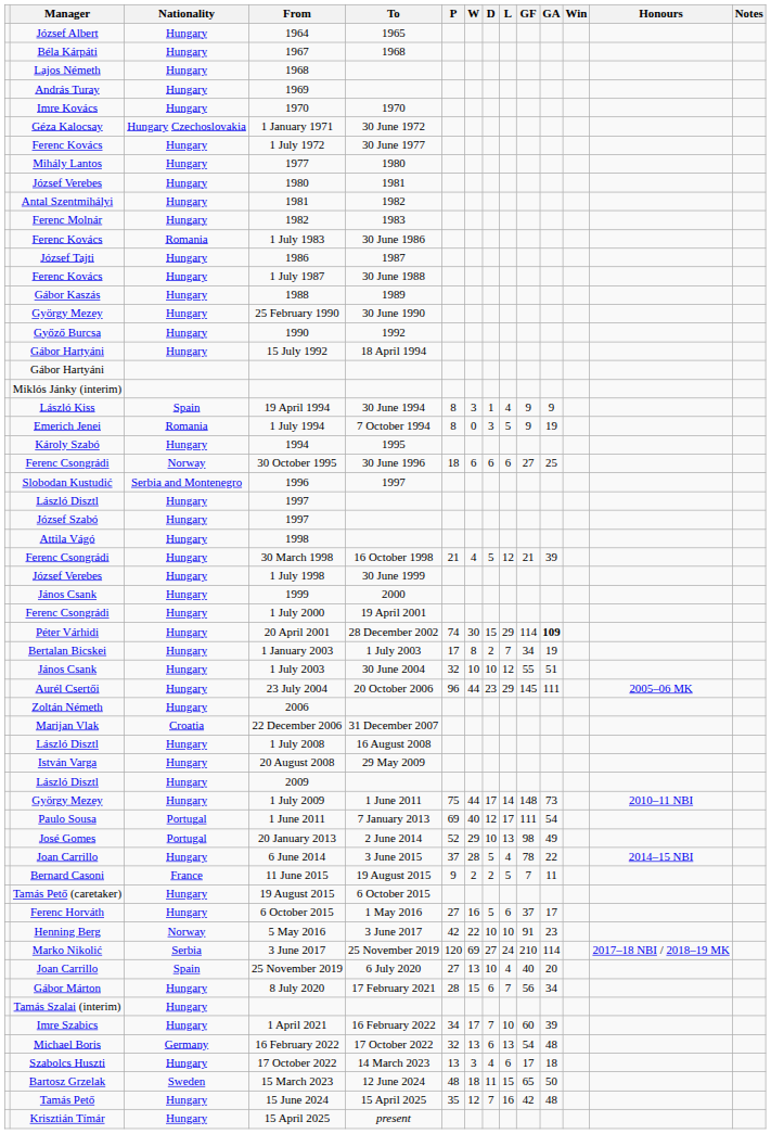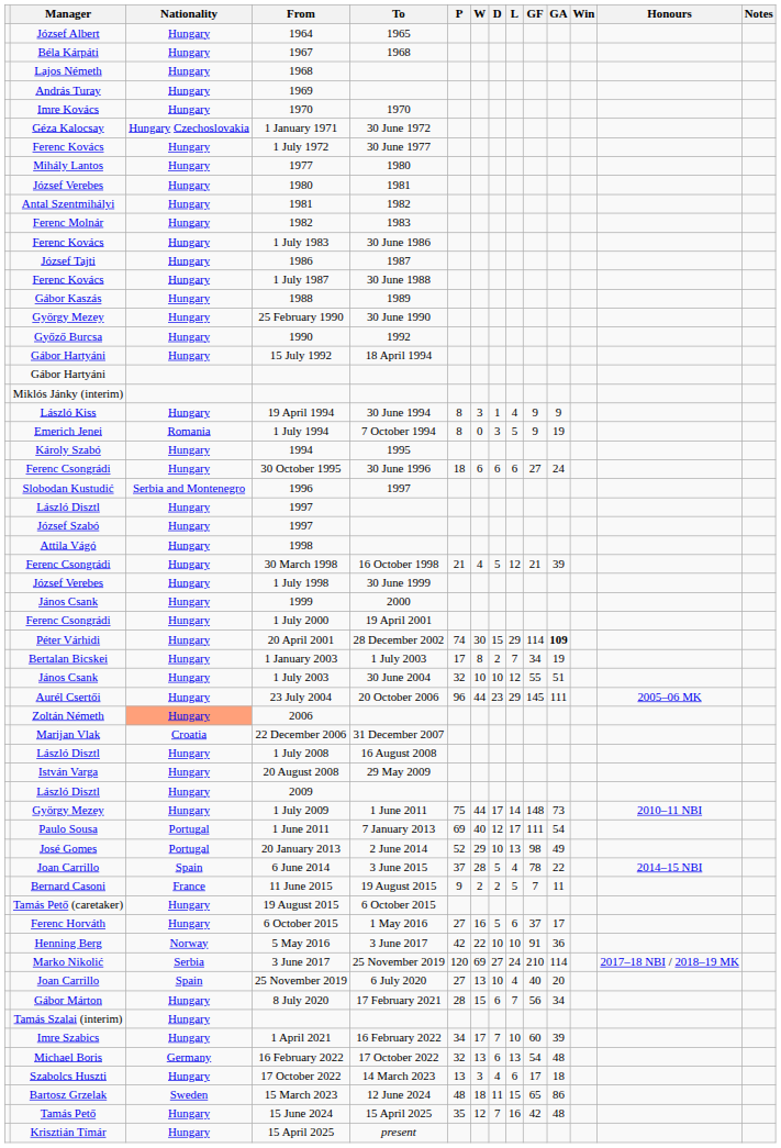 <table class="wikitable plainrowheaders sortable" style="text-align:center">
 <tr>
 <th></th>
 <th>Manager</th>
 <th>Nationality</th>
 <th>From</th>
 <th>To</th>
 <th>P</th>
 <th>W</th>
 <th>D</th>
 <th>L</th>
 <th>GF</th>
 <th>GA</th>
 <th>Win</th>
 <th>Honours</th>
 <th>Notes</th>
 </tr>
 <tr>
 <td></td>
 <td><a href='#'>József Albert</a></td>
 <td> <a href='#'>Hungary</a></td>
 <td>1964</td>
 <td>1965</td>
 <td></td>
 <td></td>
 <td></td>
 <td></td>
 <td></td>
 <td></td>
 <td></td>
 <td></td>
 <td></td>
 </tr>
 <tr>
 <td></td>
 <td><a href='#'>Béla Kárpáti</a></td>
 <td> <a href='#'>Hungary</a></td>
 <td>1967</td>
 <td>1968</td>
 <td></td>
 <td></td>
 <td></td>
 <td></td>
 <td></td>
 <td></td>
 <td></td>
 <td></td>
 <td></td>
 </tr>
 <tr>
 <td></td>
 <td><a href='#'>Lajos Németh</a></td>
 <td> <a href='#'>Hungary</a></td>
 <td>1968</td>
 <td></td>
 <td></td>
 <td></td>
 <td></td>
 <td></td>
 <td></td>
 <td></td>
 <td></td>
 <td></td>
 <td></td>
 </tr>
 <tr>
 <td></td>
 <td><a href='#'>András Turay</a></td>
 <td> <a href='#'>Hungary</a></td>
 <td>1969</td>
 <td></td>
 <td></td>
 <td></td>
 <td></td>
 <td></td>
 <td></td>
 <td></td>
 <td></td>
 <td></td>
 <td></td>
 </tr>
 <tr>
 <td></td>
 <td><a href='#'>Imre Kovács</a></td>
 <td> <a href='#'>Hungary</a></td>
 <td>1970</td>
 <td>1970</td>
 <td></td>
 <td></td>
 <td></td>
 <td></td>
 <td></td>
 <td></td>
 <td></td>
 <td></td>
 <td></td>
 </tr>
 <tr>
 <td></td>
 <td><a href='#'>Géza Kalocsay</a></td>
 <td> <a href='#'>Hungary</a>  <a href='#'>Czechoslovakia</a></td>
 <td>1 January 1971</td>
 <td>30 June 1972</td>
 <td></td>
 <td></td>
 <td></td>
 <td></td>
 <td></td>
 <td></td>
 <td></td>
 <td></td>
 <td></td>
 </tr>
 <tr>
 <td></td>
 <td><a href='#'>Ferenc Kovács</a></td>
 <td> <a href='#'>Hungary</a></td>
 <td>1 July 1972</td>
 <td>30 June 1977</td>
 <td></td>
 <td></td>
 <td></td>
 <td></td>
 <td></td>
 <td></td>
 <td></td>
 <td></td>
 <td></td>
 </tr>
 <tr>
 <td></td>
 <td><a href='#'>Mihály Lantos</a></td>
 <td> <a href='#'>Hungary</a></td>
 <td>1977</td>
 <td>1980</td>
 <td></td>
 <td></td>
 <td></td>
 <td></td>
 <td></td>
 <td></td>
 <td></td>
 <td></td>
 <td></td>
 </tr>
 <tr>
 <td></td>
 <td><a href='#'>József Verebes</a></td>
 <td> <a href='#'>Hungary</a></td>
 <td>1980</td>
 <td>1981</td>
 <td></td>
 <td></td>
 <td></td>
 <td></td>
 <td></td>
 <td></td>
 <td></td>
 <td></td>
 <td></td>
 </tr>
 <tr>
 <td></td>
 <td><a href='#'>Antal Szentmihályi</a></td>
 <td> <a href='#'>Hungary</a></td>
 <td>1981</td>
 <td>1982</td>
 <td></td>
 <td></td>
 <td></td>
 <td></td>
 <td></td>
 <td></td>
 <td></td>
 <td></td>
 <td></td>
 </tr>
 <tr>
 <td></td>
 <td><a href='#'>Ferenc Molnár</a></td>
 <td> <a href='#'>Hungary</a></td>
 <td>1982</td>
 <td>1983</td>
 <td></td>
 <td></td>
 <td></td>
 <td></td>
 <td></td>
 <td></td>
 <td></td>
 <td></td>
 <td></td>
 </tr>
 <tr>
 <td></td>
 <td><a href='#'>Ferenc Kovács</a></td>
-<td>  <a href='#'>Romania</a></td>
+<td> <a href='#'>Hungary</a></td>
 <td>1 July 1983</td>
 <td>30 June 1986</td>
 <td></td>
 <td></td>
 <td></td>
 <td></td>
 <td></td>
 <td></td>
 <td></td>
 <td></td>
 <td></td>
 </tr>
 <tr>
 <td></td>
 <td><a href='#'>József Tajti</a></td>
 <td> <a href='#'>Hungary</a></td>
 <td>1986</td>
 <td>1987</td>
 <td></td>
 <td></td>
 <td></td>
 <td></td>
 <td></td>
 <td></td>
 <td></td>
 <td></td>
 <td></td>
 </tr>
 <tr>
 <td></td>
 <td><a href='#'>Ferenc Kovács</a></td>
 <td> <a href='#'>Hungary</a></td>
 <td>1 July 1987</td>
 <td>30 June 1988</td>
 <td></td>
 <td></td>
 <td></td>
 <td></td>
 <td></td>
 <td></td>
 <td></td>
 <td></td>
 <td></td>
 </tr>
 <tr>
 <td></td>
 <td><a href='#'>Gábor Kaszás</a></td>
 <td> <a href='#'>Hungary</a></td>
 <td>1988</td>
 <td>1989</td>
 <td></td>
 <td></td>
 <td></td>
 <td></td>
 <td></td>
 <td></td>
 <td></td>
 <td></td>
 <td></td>
 </tr>
 <tr>
 <td></td>
 <td><a href='#'>György Mezey</a></td>
 <td> <a href='#'>Hungary</a></td>
 <td>25 February 1990</td>
 <td>30 June 1990</td>
 <td></td>
 <td></td>
 <td></td>
 <td></td>
 <td></td>
 <td></td>
 <td></td>
 <td></td>
 <td></td>
 </tr>
 <tr>
 <td></td>
 <td><a href='#'>Győző Burcsa</a></td>
 <td> <a href='#'>Hungary</a></td>
 <td>1990</td>
 <td>1992</td>
 <td></td>
 <td></td>
 <td></td>
 <td></td>
 <td></td>
 <td></td>
 <td></td>
 <td></td>
 <td></td>
 </tr>
 <tr>
 <td></td>
 <td><a href='#'>Gábor Hartyáni</a></td>
 <td> <a href='#'>Hungary</a></td>
 <td>15 July 1992</td>
 <td>18 April 1994</td>
 <td></td>
 <td></td>
 <td></td>
 <td></td>
 <td></td>
 <td></td>
 <td></td>
 <td></td>
 <td></td>
 </tr>
 <tr>
 <td></td>
 <td>Gábor Hartyáni</td>
 <td></td>
 <td></td>
 <td></td>
 <td></td>
 <td></td>
 <td></td>
 <td></td>
 <td></td>
 <td></td>
 <td></td>
 <td></td>
 <td></td>
 </tr>
 <tr>
 <td></td>
 <td>Miklós Jánky (interim)</td>
 <td></td>
 <td></td>
 <td></td>
 <td></td>
 <td></td>
 <td></td>
 <td></td>
 <td></td>
 <td></td>
 <td></td>
 <td></td>
 <td></td>
 </tr>
 <tr>
 <td></td>
 <td><a href='#'>László Kiss</a></td>
-<td> <a href='#'>Spain</a></td>
+<td> <a href='#'>Hungary</a></td>
 <td>19 April 1994</td>
 <td>30 June 1994</td>
 <td>8</td>
 <td>3</td>
 <td>1</td>
 <td>4</td>
 <td>9</td>
 <td>9</td>
 <td></td>
 <td></td>
 <td></td>
 </tr>
 <tr>
 <td></td>
 <td><a href='#'>Emerich Jenei</a></td>
 <td>  <a href='#'>Romania</a></td>
 <td>1 July 1994</td>
 <td>7 October 1994</td>
 <td>8</td>
 <td>0</td>
 <td>3</td>
 <td>5</td>
 <td>9</td>
 <td>19</td>
 <td></td>
 <td></td>
 <td></td>
 </tr>
 <tr>
 <td></td>
 <td><a href='#'>Károly Szabó</a></td>
 <td> <a href='#'>Hungary</a></td>
 <td>1994</td>
 <td>1995</td>
 <td></td>
 <td></td>
 <td></td>
 <td></td>
 <td></td>
 <td></td>
 <td></td>
 <td></td>
 <td></td>
 </tr>
 <tr>
 <td></td>
 <td><a href='#'>Ferenc Csongrádi</a></td>
-<td> <a href='#'>Norway</a></td>
+<td> <a href='#'>Hungary</a></td>
 <td>30 October 1995</td>
 <td>30 June 1996</td>
 <td>18</td>
 <td>6</td>
 <td>6</td>
 <td>6</td>
 <td>27</td>
-<td>25</td>
+<td>24</td>
 <td></td>
 <td></td>
 <td></td>
 </tr>
 <tr>
 <td></td>
 <td><a href='#'>Slobodan Kustudić</a></td>
 <td> <a href='#'>Serbia and Montenegro</a></td>
 <td>1996</td>
 <td>1997</td>
 <td></td>
 <td></td>
 <td></td>
 <td></td>
 <td></td>
 <td></td>
 <td></td>
 <td></td>
 <td></td>
 </tr>
 <tr>
 <td></td>
 <td><a href='#'>László Disztl</a></td>
 <td> <a href='#'>Hungary</a></td>
 <td>1997</td>
 <td></td>
 <td></td>
 <td></td>
 <td></td>
 <td></td>
 <td></td>
 <td></td>
 <td></td>
 <td></td>
 <td></td>
 </tr>
 <tr>
 <td></td>
 <td><a href='#'>József Szabó</a></td>
 <td> <a href='#'>Hungary</a></td>
 <td>1997</td>
 <td></td>
 <td></td>
 <td></td>
 <td></td>
 <td></td>
 <td></td>
 <td></td>
 <td></td>
 <td></td>
 <td></td>
 </tr>
 <tr>
 <td></td>
 <td><a href='#'>Attila Vágó</a></td>
 <td> <a href='#'>Hungary</a></td>
 <td>1998</td>
 <td></td>
 <td></td>
 <td></td>
 <td></td>
 <td></td>
 <td></td>
 <td></td>
 <td></td>
 <td></td>
 <td></td>
 </tr>
 <tr>
 <td></td>
 <td><a href='#'>Ferenc Csongrádi</a></td>
 <td> <a href='#'>Hungary</a></td>
 <td>30 March 1998</td>
 <td>16 October 1998</td>
 <td>21</td>
 <td>4</td>
 <td>5</td>
 <td>12</td>
 <td>21</td>
 <td>39</td>
 <td></td>
 <td></td>
 <td></td>
 </tr>
 <tr>
 <td></td>
 <td><a href='#'>József Verebes</a></td>
 <td> <a href='#'>Hungary</a></td>
 <td>1 July 1998</td>
 <td>30 June 1999</td>
 <td></td>
 <td></td>
 <td></td>
 <td></td>
 <td></td>
 <td></td>
 <td></td>
 <td></td>
 <td></td>
 </tr>
 <tr>
 <td></td>
 <td><a href='#'>János Csank</a></td>
 <td> <a href='#'>Hungary</a></td>
 <td>1999</td>
 <td>2000</td>
 <td></td>
 <td></td>
 <td></td>
 <td></td>
 <td></td>
 <td></td>
 <td></td>
 <td></td>
 <td></td>
 </tr>
 <tr>
 <td></td>
 <td><a href='#'>Ferenc Csongrádi</a></td>
 <td> <a href='#'>Hungary</a></td>
 <td>1 July 2000</td>
 <td>19 April 2001</td>
 <td></td>
 <td></td>
 <td></td>
 <td></td>
 <td></td>
 <td></td>
 <td></td>
 <td></td>
 <td></td>
 </tr>
 <tr>
 <td></td>
 <td><a href='#'>Péter Várhidi</a></td>
 <td> <a href='#'>Hungary</a></td>
 <td>20 April 2001</td>
 <td>28 December 2002</td>
 <td>74</td>
 <td>30</td>
 <td>15</td>
 <td>29</td>
 <td>114</td>
 <td><strong>109</strong></td>
 <td></td>
 <td></td>
 <td></td>
 </tr>
 <tr>
 <td></td>
 <td><a href='#'>Bertalan Bicskei</a></td>
 <td> <a href='#'>Hungary</a></td>
 <td>1 January 2003</td>
 <td>1 July 2003</td>
 <td>17</td>
 <td>8</td>
 <td>2</td>
 <td>7</td>
 <td>34</td>
 <td>19</td>
 <td></td>
 <td></td>
 <td></td>
 </tr>
 <tr>
 <td></td>
 <td><a href='#'>János Csank</a></td>
 <td> <a href='#'>Hungary</a></td>
 <td>1 July 2003</td>
 <td>30 June 2004</td>
 <td>32</td>
 <td>10</td>
 <td>10</td>
 <td>12</td>
 <td>55</td>
 <td>51</td>
 <td></td>
 <td></td>
 <td></td>
 </tr>
 <tr>
 <td></td>
 <td><a href='#'>Aurél Csertői</a></td>
 <td> <a href='#'>Hungary</a></td>
 <td>23 July 2004</td>
 <td>20 October 2006</td>
 <td>96</td>
 <td>44</td>
 <td>23</td>
 <td>29</td>
 <td>145</td>
 <td>111</td>
 <td></td>
 <td><a href='#'>2005–06 MK</a></td>
 <td></td>
 </tr>
 <tr>
 <td></td>
 <td><a href='#'>Zoltán Németh</a></td>
-<td> <a href='#'>Hungary</a></td>
+<td style="background: lightsalmon;"> <a href='#'>Hungary</a></td>
 <td>2006</td>
 <td></td>
 <td></td>
 <td></td>
 <td></td>
 <td></td>
 <td></td>
 <td></td>
 <td></td>
 <td></td>
 <td></td>
 </tr>
 <tr>
 <td></td>
 <td><a href='#'>Marijan Vlak</a></td>
 <td> <a href='#'>Croatia</a></td>
 <td>22 December 2006</td>
 <td>31 December 2007</td>
 <td></td>
 <td></td>
 <td></td>
 <td></td>
 <td></td>
 <td></td>
 <td></td>
 <td></td>
 <td></td>
 </tr>
 <tr>
 <td></td>
 <td><a href='#'>László Disztl</a></td>
 <td> <a href='#'>Hungary</a></td>
 <td>1 July 2008</td>
 <td>16 August 2008</td>
 <td></td>
 <td></td>
 <td></td>
 <td></td>
 <td></td>
 <td></td>
 <td></td>
 <td></td>
 <td></td>
 </tr>
 <tr>
 <td></td>
 <td><a href='#'>István Varga</a></td>
 <td> <a href='#'>Hungary</a></td>
 <td>20 August 2008</td>
 <td>29 May 2009</td>
 <td></td>
 <td></td>
 <td></td>
 <td></td>
 <td></td>
 <td></td>
 <td></td>
 <td></td>
 <td></td>
 </tr>
 <tr>
 <td></td>
 <td><a href='#'>László Disztl</a></td>
 <td> <a href='#'>Hungary</a></td>
 <td>2009</td>
 <td></td>
 <td></td>
 <td></td>
 <td></td>
 <td></td>
 <td></td>
 <td></td>
 <td></td>
 <td></td>
 <td></td>
 </tr>
 <tr>
 <td></td>
 <td><a href='#'>György Mezey</a></td>
 <td> <a href='#'>Hungary</a></td>
 <td>1 July 2009</td>
 <td>1 June 2011</td>
 <td>75</td>
 <td>44</td>
 <td>17</td>
 <td>14</td>
 <td>148</td>
 <td>73</td>
 <td></td>
 <td><a href='#'>2010–11 NBI</a></td>
 <td></td>
 </tr>
 <tr>
 <td></td>
 <td><a href='#'>Paulo Sousa</a></td>
 <td> <a href='#'>Portugal</a></td>
 <td>1 June 2011</td>
 <td>7 January 2013</td>
 <td>69</td>
 <td>40</td>
 <td>12</td>
 <td>17</td>
 <td>111</td>
 <td>54</td>
 <td></td>
 <td></td>
 <td></td>
 </tr>
 <tr>
 <td></td>
 <td><a href='#'>José Gomes</a></td>
 <td> <a href='#'>Portugal</a></td>
 <td>20 January 2013</td>
 <td>2 June 2014</td>
 <td>52</td>
 <td>29</td>
 <td>10</td>
 <td>13</td>
 <td>98</td>
 <td>49</td>
 <td></td>
 <td></td>
 <td></td>
 </tr>
 <tr>
 <td></td>
 <td><a href='#'>Joan Carrillo</a></td>
-<td> <a href='#'>Hungary</a></td>
+<td> <a href='#'>Spain</a></td>
 <td>6 June 2014</td>
 <td>3 June 2015</td>
 <td>37</td>
 <td>28</td>
 <td>5</td>
 <td>4</td>
 <td>78</td>
 <td>22</td>
 <td></td>
 <td><a href='#'>2014–15 NBI</a></td>
 <td></td>
 </tr>
 <tr>
 <td></td>
 <td><a href='#'>Bernard Casoni</a></td>
 <td> <a href='#'>France</a></td>
 <td>11 June 2015</td>
 <td>19 August 2015</td>
 <td>9</td>
 <td>2</td>
 <td>2</td>
 <td>5</td>
 <td>7</td>
 <td>11</td>
 <td></td>
 <td></td>
 <td></td>
 </tr>
 <tr>
 <td></td>
 <td><a href='#'>Tamás Pető</a> (caretaker)</td>
 <td> <a href='#'>Hungary</a></td>
 <td>19 August 2015</td>
 <td>6 October 2015</td>
 <td></td>
 <td></td>
 <td></td>
 <td></td>
 <td></td>
 <td></td>
 <td></td>
 <td></td>
 <td></td>
 </tr>
 <tr>
 <td></td>
 <td><a href='#'>Ferenc Horváth</a></td>
 <td> <a href='#'>Hungary</a></td>
 <td>6 October 2015</td>
 <td>1 May 2016</td>
 <td>27</td>
 <td>16</td>
 <td>5</td>
 <td>6</td>
 <td>37</td>
 <td>17</td>
 <td></td>
 <td></td>
 <td></td>
 </tr>
 <tr>
 <td></td>
 <td><a href='#'>Henning Berg</a></td>
 <td> <a href='#'>Norway</a></td>
 <td>5 May 2016</td>
 <td>3 June 2017</td>
 <td>42</td>
 <td>22</td>
 <td>10</td>
 <td>10</td>
 <td>91</td>
-<td>23</td>
+<td>36</td>
 <td></td>
 <td></td>
 <td></td>
 </tr>
 <tr>
 <td></td>
 <td><a href='#'>Marko Nikolić</a></td>
 <td> <a href='#'>Serbia</a></td>
 <td>3 June 2017</td>
 <td>25 November 2019</td>
 <td>120</td>
 <td>69</td>
 <td>27</td>
 <td>24</td>
 <td>210</td>
 <td>114</td>
 <td></td>
 <td><a href='#'>2017–18 NBI</a> / <a href='#'>2018–19 MK</a></td>
 <td></td>
 </tr>
 <tr>
 <td></td>
 <td><a href='#'>Joan Carrillo</a></td>
 <td> <a href='#'>Spain</a></td>
 <td>25 November 2019</td>
 <td>6 July 2020</td>
 <td>27</td>
 <td>13</td>
 <td>10</td>
 <td>4</td>
 <td>40</td>
 <td>20</td>
 <td></td>
 <td></td>
 <td></td>
 </tr>
 <tr>
 <td></td>
 <td><a href='#'>Gábor Márton</a></td>
 <td> <a href='#'>Hungary</a></td>
 <td>8 July 2020</td>
 <td>17 February 2021</td>
 <td>28</td>
 <td>15</td>
 <td>6</td>
 <td>7</td>
 <td>56</td>
 <td>34</td>
 <td></td>
 <td></td>
 <td></td>
 </tr>
 <tr>
 <td></td>
 <td><a href='#'>Tamás Szalai</a> (interim)</td>
 <td> <a href='#'>Hungary</a></td>
 <td></td>
 <td></td>
 <td></td>
 <td></td>
 <td></td>
 <td></td>
 <td></td>
 <td></td>
 <td></td>
 <td></td>
 <td></td>
 </tr>
 <tr>
 <td></td>
 <td><a href='#'>Imre Szabics</a></td>
 <td> <a href='#'>Hungary</a></td>
 <td>1 April 2021</td>
 <td>16 February 2022</td>
 <td>34</td>
 <td>17</td>
 <td>7</td>
 <td>10</td>
 <td>60</td>
 <td>39</td>
 <td></td>
 <td></td>
 <td></td>
 </tr>
 <tr>
 <td></td>
 <td><a href='#'>Michael Boris</a></td>
 <td> <a href='#'>Germany</a></td>
 <td>16 February 2022</td>
 <td>17 October 2022</td>
 <td>32</td>
 <td>13</td>
 <td>6</td>
 <td>13</td>
 <td>54</td>
 <td>48</td>
 <td></td>
 <td></td>
 <td></td>
 </tr>
 <tr>
 <td></td>
 <td><a href='#'>Szabolcs Huszti</a></td>
 <td> <a href='#'>Hungary</a></td>
 <td>17 October 2022</td>
 <td>14 March 2023</td>
 <td>13</td>
 <td>3</td>
 <td>4</td>
 <td>6</td>
 <td>17</td>
 <td>18</td>
 <td></td>
 <td></td>
 <td></td>
 </tr>
 <tr>
 <td></td>
 <td><a href='#'>Bartosz Grzelak</a></td>
 <td> <a href='#'>Sweden</a></td>
 <td>15 March 2023</td>
 <td>12 June 2024</td>
 <td>48</td>
 <td>18</td>
 <td>11</td>
 <td>15</td>
 <td>65</td>
-<td>50</td>
+<td>86</td>
 <td></td>
 <td></td>
 <td></td>
 </tr>
 <tr>
 <td></td>
 <td><a href='#'>Tamás Pető</a></td>
 <td> <a href='#'>Hungary</a></td>
 <td>15 June 2024</td>
 <td>15 April 2025</td>
 <td>35</td>
 <td>12</td>
 <td>7</td>
 <td>16</td>
 <td>42</td>
 <td>48</td>
 <td></td>
 <td></td>
 <td></td>
 </tr>
 <tr>
 <td></td>
 <td><a href='#'>Krisztián Tímár</a></td>
 <td> <a href='#'>Hungary</a></td>
 <td>15 April 2025</td>
 <td><em>present</em></td>
 <td></td>
 <td></td>
 <td></td>
 <td></td>
 <td></td>
 <td></td>
 <td></td>
 <td></td>
 <td></td>
 </tr>
 </table>
